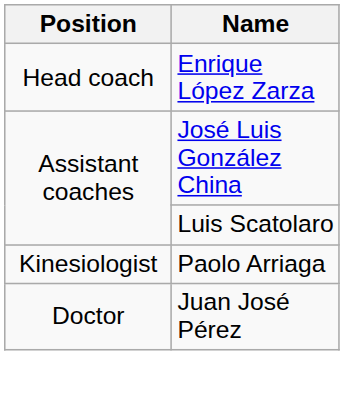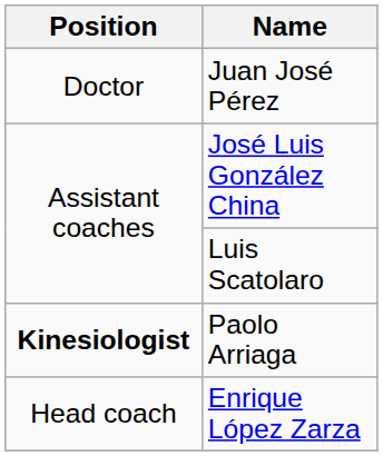 <table class="wikitable" style="text-align:center; font-size:100%; width:35%">
 <tr>
 <th>Position</th>
 <th>Name</th>
 </tr>
 <tr>
-<td>Head coach</td>
-<td align=left> <a href='#'>Enrique López Zarza</a></td>
+<td>Doctor</td>
+<td align=left> Juan José Pérez</td>
 </tr>
 <tr>
 <td rowspan=2>Assistant coaches</td>
 <td align=left> <a href='#'>José Luis González China</a></td>
 </tr>
 <tr>
 <td align=left> Luis Scatolaro</td>
 </tr>
 <tr>
-<td>Kinesiologist</td>
+<td><strong>Kinesiologist</strong></td>
 <td align=left> Paolo Arriaga</td>
 </tr>
 <tr>
-<td>Doctor</td>
-<td align=left> Juan José Pérez</td>
+<td>Head coach</td>
+<td align=left> <a href='#'>Enrique López Zarza</a></td>
 </tr>
 </table>
